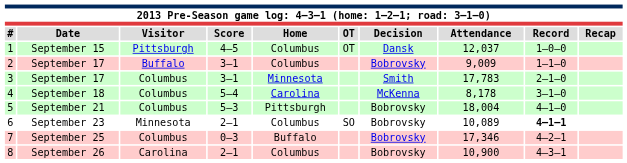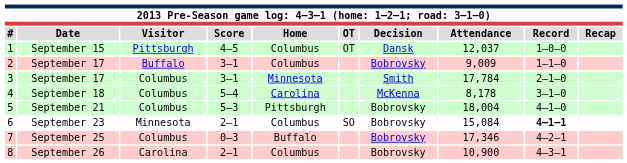 <table class="toccolours collapsible collapsed"  style="width:90%; clear:both; margin:1.5em auto; text-align:center;">
 <tr>
 <th colspan=10 style="background:#fff; border-top:#00285C 5px solid; border-bottom:#E03A3E 5px solid;">2013 Pre-Season game log: 4–3–1 (home: 1–2–1; road: 3–1–0)</th>
 </tr>
 <tr style="text-align:center; background:#ddd;">
 <th>#</th>
 <th>Date</th>
 <th>Visitor</th>
 <th>Score</th>
 <th>Home</th>
 <th>OT</th>
 <th>Decision</th>
 <th>Attendance</th>
 <th>Record</th>
 <th>Recap</th>
 </tr>
 <tr style="text-align:center; background:#cfc;">
 <td>1</td>
 <td>September 15</td>
 <td><a href='#'>Pittsburgh</a></td>
 <td>4–5</td>
 <td>Columbus</td>
 <td>OT</td>
 <td><a href='#'>Dansk</a></td>
 <td>12,037</td>
 <td>1–0–0</td>
 <td></td>
 </tr>
 <tr style="text-align:center; background:#fcc;">
 <td>2</td>
 <td>September 17</td>
 <td><a href='#'>Buffalo</a></td>
 <td>3–1</td>
 <td>Columbus</td>
 <td></td>
 <td><a href='#'>Bobrovsky</a></td>
 <td>9,009</td>
 <td>1–1–0</td>
 <td></td>
 </tr>
 <tr style="text-align:center; background:#cfc;">
 <td>3</td>
 <td>September 17</td>
 <td>Columbus</td>
 <td>3–1</td>
 <td><a href='#'>Minnesota</a></td>
 <td></td>
 <td><a href='#'>Smith</a></td>
-<td>17,783</td>
+<td>17,784</td>
 <td>2–1–0</td>
 <td></td>
 </tr>
 <tr style="text-align:center; background:#cfc;">
 <td>4</td>
 <td>September 18</td>
 <td>Columbus</td>
 <td>5–4</td>
 <td><a href='#'>Carolina</a></td>
 <td></td>
 <td><a href='#'>McKenna</a></td>
 <td>8,178</td>
 <td>3–1–0</td>
 <td></td>
 </tr>
 <tr style="text-align:center; background:#cfc;">
 <td>5</td>
 <td>September 21</td>
 <td>Columbus</td>
 <td>5–3</td>
 <td>Pittsburgh</td>
 <td></td>
 <td>Bobrovsky</td>
 <td>18,004</td>
 <td>4–1–0</td>
 <td></td>
 </tr>
 <tr style="text-align:center; background:#fff;">
 <td>6</td>
 <td>September 23</td>
 <td>Minnesota</td>
 <td>2–1</td>
 <td>Columbus</td>
 <td>SO</td>
 <td>Bobrovsky</td>
-<td>10,089</td>
+<td>15,084</td>
 <td><strong>4–1–1</strong></td>
 <td></td>
 </tr>
 <tr style="text-align:center; background:#fcc;">
 <td>7</td>
 <td>September 25</td>
 <td>Columbus</td>
 <td>0–3</td>
 <td>Buffalo</td>
 <td></td>
 <td><a href='#'>Bobrovsky</a></td>
 <td>17,346</td>
 <td>4–2–1</td>
 <td></td>
 </tr>
 <tr style="text-align:center; background:#fcc;">
 <td>8</td>
 <td>September 26</td>
 <td>Carolina</td>
 <td>2–1</td>
 <td>Columbus</td>
 <td></td>
 <td>Bobrovsky</td>
 <td>10,900</td>
 <td>4–3–1</td>
 <td></td>
 </tr>
 </table>
